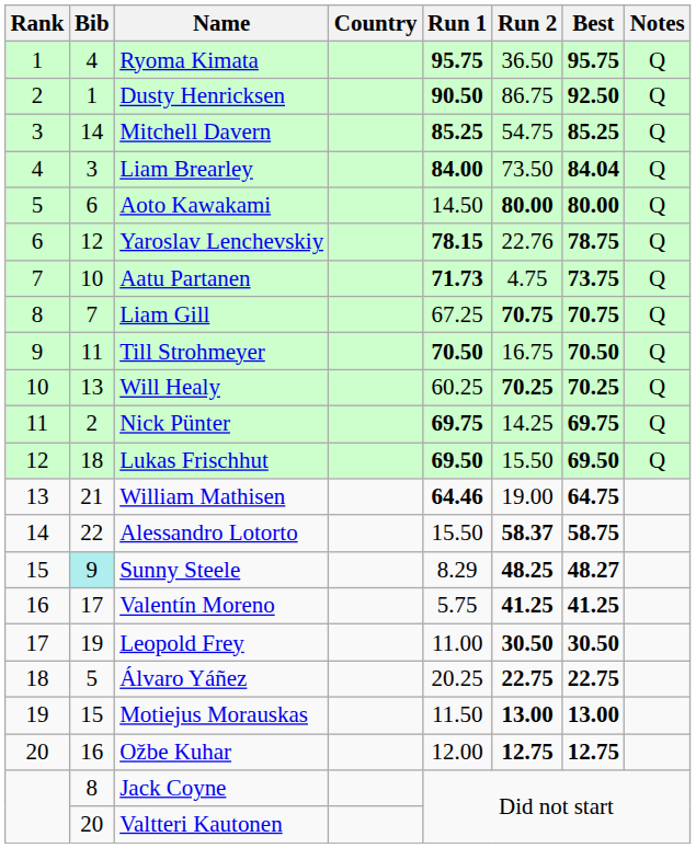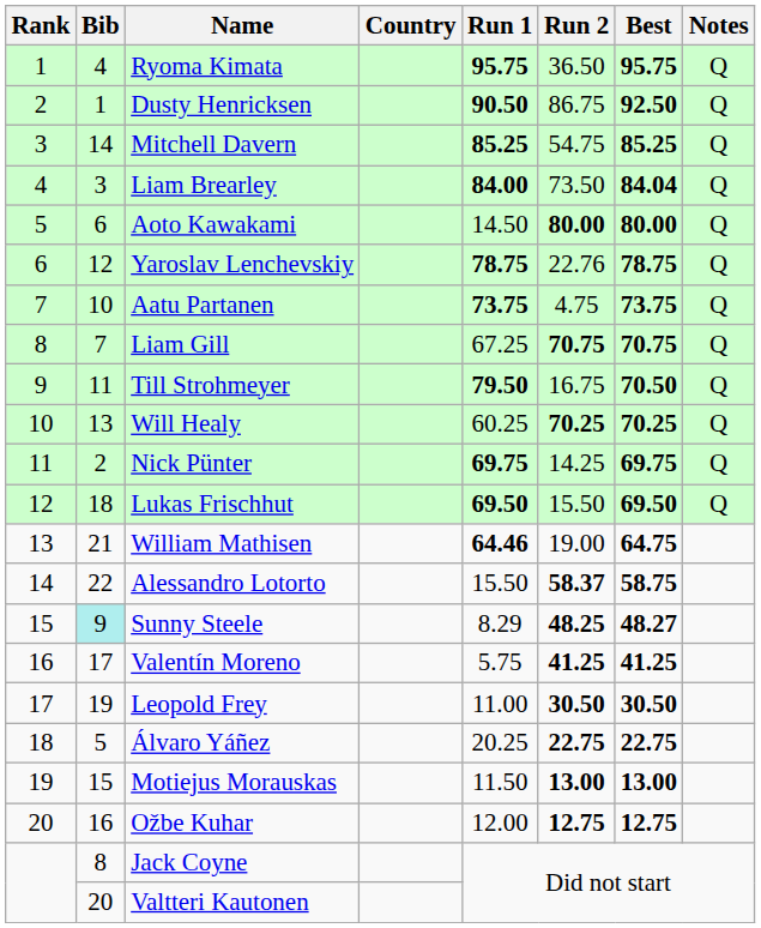 <table class="wikitable sortable" style="text-align:center">
 <tr>
 <th>Rank</th>
 <th>Bib</th>
 <th>Name</th>
 <th>Country</th>
 <th>Run 1</th>
 <th>Run 2</th>
 <th>Best</th>
 <th>Notes</th>
 </tr>
 <tr bgcolor=ccffcc>
 <td>1</td>
 <td>4</td>
 <td align=left><a href='#'>Ryoma Kimata</a></td>
 <td align=left></td>
 <td><strong>95.75</strong></td>
 <td>36.50</td>
 <td><strong>95.75</strong></td>
 <td>Q</td>
 </tr>
 <tr bgcolor=ccffcc>
 <td>2</td>
 <td>1</td>
 <td align=left><a href='#'>Dusty Henricksen</a></td>
 <td align=left></td>
 <td><strong>90.50</strong></td>
 <td>86.75</td>
 <td><strong>92.50</strong></td>
 <td>Q</td>
 </tr>
 <tr bgcolor=ccffcc>
 <td>3</td>
 <td>14</td>
 <td align=left><a href='#'>Mitchell Davern</a></td>
 <td align=left></td>
 <td><strong>85.25</strong></td>
 <td>54.75</td>
 <td><strong>85.25</strong></td>
 <td>Q</td>
 </tr>
 <tr bgcolor=ccffcc>
 <td>4</td>
 <td>3</td>
 <td align=left><a href='#'>Liam Brearley</a></td>
 <td align=left></td>
 <td><strong>84.00</strong></td>
 <td>73.50</td>
 <td><strong>84.04</strong></td>
 <td>Q</td>
 </tr>
 <tr bgcolor=ccffcc>
 <td>5</td>
 <td>6</td>
 <td align=left><a href='#'>Aoto Kawakami</a></td>
 <td align=left></td>
 <td>14.50</td>
 <td><strong>80.00</strong></td>
 <td><strong>80.00</strong></td>
 <td>Q</td>
 </tr>
 <tr bgcolor=ccffcc>
 <td>6</td>
 <td>12</td>
 <td align=left><a href='#'>Yaroslav Lenchevskiy</a></td>
 <td align=left></td>
-<td><strong>78.15</strong></td>
+<td><strong>78.75</strong></td>
 <td>22.76</td>
 <td><strong>78.75</strong></td>
 <td>Q</td>
 </tr>
 <tr bgcolor=ccffcc>
 <td>7</td>
 <td>10</td>
 <td align=left><a href='#'>Aatu Partanen</a></td>
 <td align=left></td>
-<td><strong>71.73</strong></td>
+<td><strong>73.75</strong></td>
 <td>4.75</td>
 <td><strong>73.75</strong></td>
 <td>Q</td>
 </tr>
 <tr bgcolor=ccffcc>
 <td>8</td>
 <td>7</td>
 <td align=left><a href='#'>Liam Gill</a></td>
 <td align=left></td>
 <td>67.25</td>
 <td><strong>70.75</strong></td>
 <td><strong>70.75</strong></td>
 <td>Q</td>
 </tr>
 <tr bgcolor=ccffcc>
 <td>9</td>
 <td>11</td>
 <td align=left><a href='#'>Till Strohmeyer</a></td>
 <td align=left></td>
-<td><strong>70.50</strong></td>
+<td><strong>79.50</strong></td>
 <td>16.75</td>
 <td><strong>70.50</strong></td>
 <td>Q</td>
 </tr>
 <tr bgcolor=ccffcc>
 <td>10</td>
 <td>13</td>
 <td align=left><a href='#'>Will Healy</a></td>
 <td align=left></td>
 <td>60.25</td>
 <td><strong>70.25</strong></td>
 <td><strong>70.25</strong></td>
 <td>Q</td>
 </tr>
 <tr bgcolor=ccffcc>
 <td>11</td>
 <td>2</td>
 <td align=left><a href='#'>Nick Pünter</a></td>
 <td align=left></td>
 <td><strong>69.75</strong></td>
 <td>14.25</td>
 <td><strong>69.75</strong></td>
 <td>Q</td>
 </tr>
 <tr bgcolor=ccffcc>
 <td>12</td>
 <td>18</td>
 <td align=left><a href='#'>Lukas Frischhut</a></td>
 <td align=left></td>
 <td><strong>69.50</strong></td>
 <td>15.50</td>
 <td><strong>69.50</strong></td>
 <td>Q</td>
 </tr>
 <tr>
 <td>13</td>
 <td>21</td>
 <td align=left><a href='#'>William Mathisen</a></td>
 <td align=left></td>
 <td><strong>64.46</strong></td>
 <td>19.00</td>
 <td><strong>64.75</strong></td>
 <td></td>
 </tr>
 <tr>
 <td>14</td>
 <td>22</td>
 <td align=left><a href='#'>Alessandro Lotorto</a></td>
 <td align=left></td>
 <td>15.50</td>
 <td><strong>58.37</strong></td>
 <td><strong>58.75</strong></td>
 <td></td>
 </tr>
 <tr>
 <td>15</td>
 <td style="background: paleturquoise;">9</td>
 <td align=left><a href='#'>Sunny Steele</a></td>
 <td align=left></td>
 <td>8.29</td>
 <td><strong>48.25</strong></td>
 <td><strong>48.27</strong></td>
 <td></td>
 </tr>
 <tr>
 <td>16</td>
 <td>17</td>
 <td align=left><a href='#'>Valentín Moreno</a></td>
 <td align=left></td>
 <td>5.75</td>
 <td><strong>41.25</strong></td>
 <td><strong>41.25</strong></td>
 <td></td>
 </tr>
 <tr>
 <td>17</td>
 <td>19</td>
 <td align=left><a href='#'>Leopold Frey</a></td>
 <td align=left></td>
 <td>11.00</td>
 <td><strong>30.50</strong></td>
 <td><strong>30.50</strong></td>
 <td></td>
 </tr>
 <tr>
 <td>18</td>
 <td>5</td>
 <td align=left><a href='#'>Álvaro Yáñez</a></td>
 <td align=left></td>
 <td>20.25</td>
 <td><strong>22.75</strong></td>
 <td><strong>22.75</strong></td>
 <td></td>
 </tr>
 <tr>
 <td>19</td>
 <td>15</td>
 <td align=left><a href='#'>Motiejus Morauskas</a></td>
 <td align=left></td>
 <td>11.50</td>
 <td><strong>13.00</strong></td>
 <td><strong>13.00</strong></td>
 <td></td>
 </tr>
 <tr>
 <td>20</td>
 <td>16</td>
 <td align=left><a href='#'>Ožbe Kuhar</a></td>
 <td align=left></td>
 <td>12.00</td>
 <td><strong>12.75</strong></td>
 <td><strong>12.75</strong></td>
 <td></td>
 </tr>
 <tr>
 <td rowspan=2></td>
 <td>8</td>
 <td align=left><a href='#'>Jack Coyne</a></td>
 <td align=left></td>
 <td colspan="4" rowspan="2">Did not start</td>
 </tr>
 <tr>
 <td>20</td>
 <td align=left><a href='#'>Valtteri Kautonen</a></td>
 <td align=left></td>
 </tr>
 </table>
